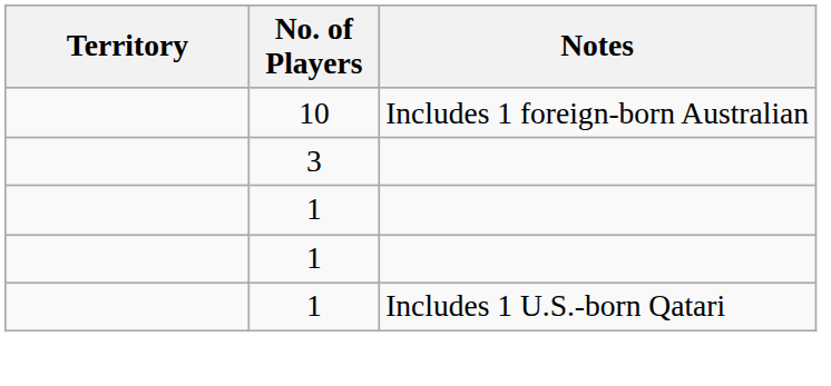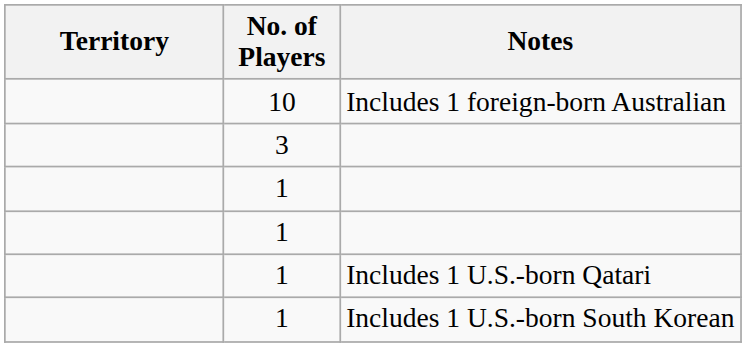 <table class="wikitable sortable">
 <tr>
 <th scope="col" width="120px">Territory</th>
 <th scope="col" width="60px">No. of Players</th>
 <th scope="col" class="unsortable">Notes</th>
 </tr>
 <tr>
 <td></td>
 <td style="text-align:center">10</td>
 <td>Includes 1 foreign-born Australian</td>
 </tr>
 <tr>
 <td></td>
 <td style="text-align:center">3</td>
 <td></td>
 </tr>
 <tr>
 <td></td>
 <td style="text-align:center">1</td>
 <td></td>
 </tr>
 <tr>
 <td></td>
 <td style="text-align:center">1</td>
 <td></td>
 </tr>
 <tr>
 <td></td>
 <td style="text-align:center">1</td>
 <td>Includes 1 U.S.-born Qatari</td>
 </tr>
+<tr>
+<td></td>
+<td style="text-align:center">1</td>
+<td>Includes 1 U.S.-born South Korean</td>
+</tr>
 </table>
